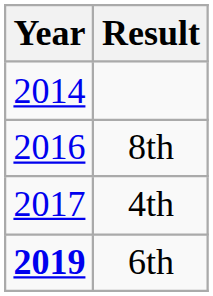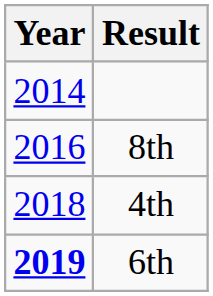 <table class="wikitable" style="text-align:center">
 <tr>
 <th>Year</th>
 <th>Result</th>
 </tr>
 <tr>
 <td><a href='#'>2014</a></td>
 <td></td>
 </tr>
 <tr>
 <td><a href='#'>2016</a></td>
 <td>8th</td>
 </tr>
 <tr>
-<td><a href='#'>2017</a></td>
+<td><a href='#'>2018</a></td>
 <td>4th</td>
 </tr>
 <tr>
 <td><strong><a href='#'>2019</a></strong></td>
 <td>6th</td>
 </tr>
 </table>
